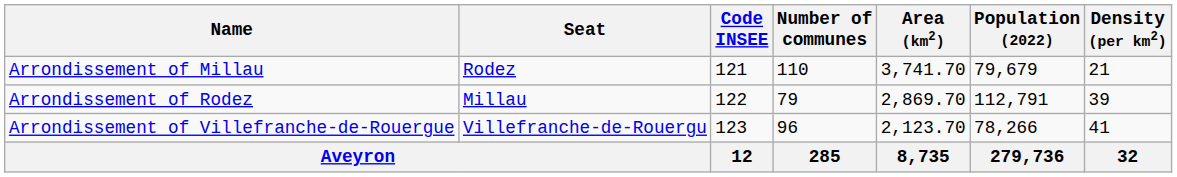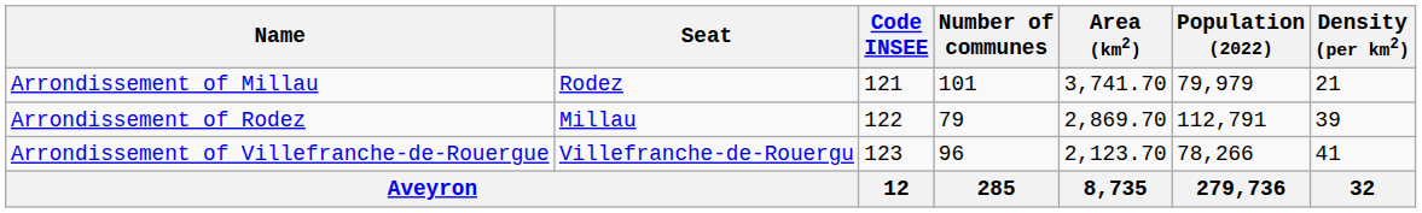 <table class="wikitable">
 <tr>
 <th>Name</th>
 <th>Seat</th>
 <th><a href='#'>Code<br>INSEE</a></th>
 <th>Number of<br>communes</th>
 <th>Area<br><small>(km<sup>2</sup>)</small></th>
 <th>Population<br><small>(2022)</small></th>
 <th>Density<br><small>(per km<sup>2</sup>)</small></th>
 </tr>
 <tr>
 <td><a href='#'>Arrondissement of Millau</a></td>
 <td><a href='#'>Rodez</a></td>
 <td>121</td>
-<td>110</td>
+<td>101</td>
 <td>3,741.70</td>
-<td>79,679</td>
+<td>79,979</td>
 <td>21</td>
 </tr>
 <tr>
 <td><a href='#'>Arrondissement of Rodez</a></td>
 <td><a href='#'>Millau</a></td>
 <td>122</td>
 <td>79</td>
 <td>2,869.70</td>
 <td>112,791</td>
 <td>39</td>
 </tr>
 <tr>
 <td><a href='#'>Arrondissement of Villefranche-de-Rouergue</a></td>
 <td><a href='#'>Villefranche-de-Rouergu</a></td>
 <td>123</td>
 <td>96</td>
 <td>2,123.70</td>
 <td>78,266</td>
 <td>41</td>
 </tr>
 <tr>
 <th colspan="2"><a href='#'>Aveyron</a></th>
 <th>12</th>
 <th>285</th>
 <th>8,735</th>
 <th>279,736</th>
 <th>32</th>
 </tr>
 </table>
